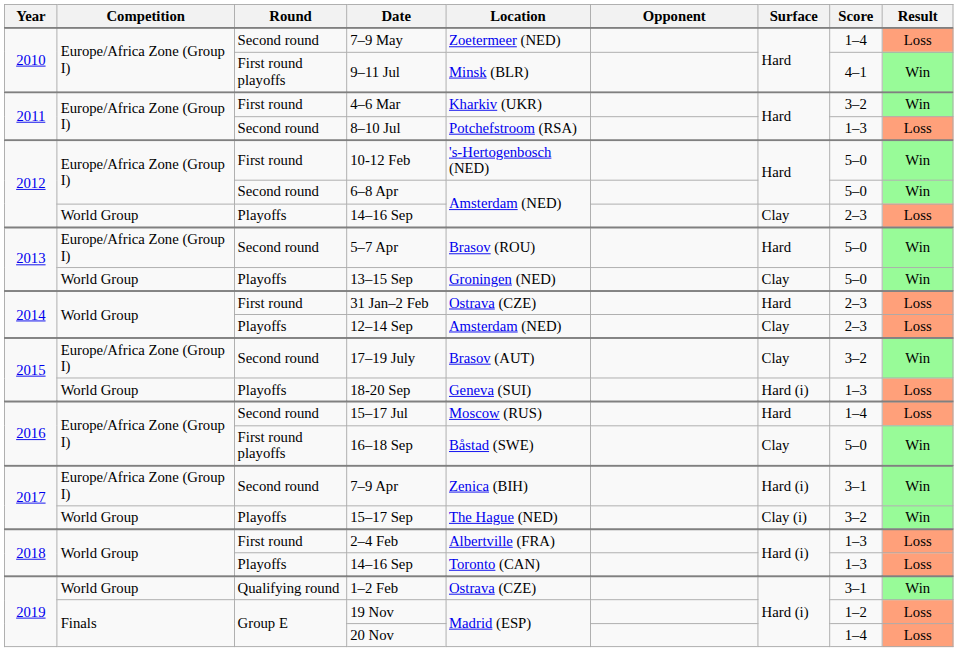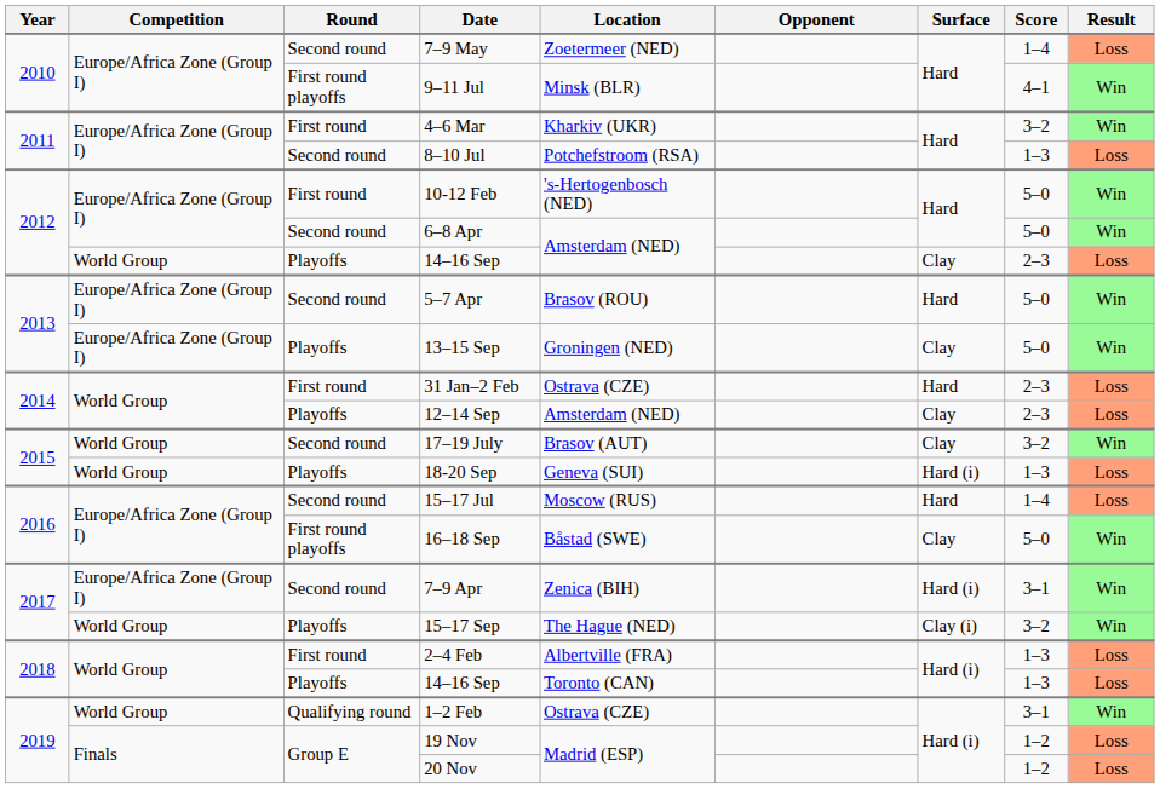 <table class="wikitable collapsible collapsed">
 <tr>
 <th width="50">Year</th>
 <th width="185">Competition</th>
 <th width="115">Round</th>
 <th width="100">Date</th>
 <th width="150">Location</th>
 <th width="175">Opponent</th>
 <th width="70">Surface</th>
 <th width="50">Score</th>
 <th width="70">Result</th>
 </tr>
 <tr style="border-top:2px solid gray;">
 <td align="center" rowspan="2"><a href='#'>2010</a></td>
 <td rowspan="2">Europe/Africa Zone (Group I)</td>
 <td>Second round</td>
 <td>7–9 May</td>
 <td><a href='#'>Zoetermeer</a> (NED)</td>
 <td></td>
 <td rowspan="2">Hard</td>
 <td align="center">1–4</td>
 <td align="center" bgcolor="FFA07A">Loss</td>
 </tr>
 <tr>
 <td>First round playoffs</td>
 <td>9–11 Jul</td>
 <td><a href='#'>Minsk</a> (BLR)</td>
 <td></td>
 <td align="center">4–1</td>
 <td align="center" bgcolor="#98FB98">Win</td>
 </tr>
 <tr style="border-top:2px solid gray;">
 <td align="center" rowspan="2"><a href='#'>2011</a></td>
 <td rowspan="2">Europe/Africa Zone (Group I)</td>
 <td>First round</td>
 <td>4–6 Mar</td>
 <td><a href='#'>Kharkiv</a> (UKR)</td>
 <td></td>
 <td rowspan="2">Hard</td>
 <td align="center">3–2</td>
 <td align="center" bgcolor="#98FB98">Win</td>
 </tr>
 <tr>
 <td>Second round</td>
 <td>8–10 Jul</td>
 <td><a href='#'>Potchefstroom</a> (RSA)</td>
 <td></td>
 <td align="center">1–3</td>
 <td align="center" bgcolor="FFA07A">Loss</td>
 </tr>
 <tr style="border-top:2px solid gray;">
 <td align="center" rowspan="3"><a href='#'>2012</a></td>
 <td rowspan="2">Europe/Africa Zone (Group I)</td>
 <td>First round</td>
 <td>10-12 Feb</td>
 <td><a href='#'>'s-Hertogenbosch</a> (NED)</td>
 <td></td>
 <td rowspan="2">Hard</td>
 <td align="center">5–0</td>
 <td align="center" bgcolor="#98FB98">Win</td>
 </tr>
 <tr>
 <td>Second round</td>
 <td>6–8 Apr</td>
 <td rowspan="2"><a href='#'>Amsterdam</a> (NED)</td>
 <td></td>
 <td align="center">5–0</td>
 <td align="center" bgcolor="#98FB98">Win</td>
 </tr>
 <tr>
 <td>World Group</td>
 <td>Playoffs</td>
 <td>14–16 Sep</td>
 <td></td>
 <td>Clay</td>
 <td align="center">2–3</td>
 <td align="center" bgcolor="FFA07A">Loss</td>
 </tr>
 <tr>
 </tr>
 <tr style="border-top:2px solid gray;">
 <td align="center" rowspan="2"><a href='#'>2013</a></td>
 <td>Europe/Africa Zone (Group I)</td>
 <td>Second round</td>
 <td>5–7 Apr</td>
 <td><a href='#'>Brasov</a> (ROU)</td>
 <td></td>
 <td>Hard</td>
 <td align="center">5–0</td>
 <td align="center" bgcolor="#98FB98">Win</td>
 </tr>
 <tr>
-<td>World Group</td>
+<td>Europe/Africa Zone (Group I)</td>
 <td>Playoffs</td>
 <td>13–15 Sep</td>
 <td><a href='#'>Groningen</a> (NED)</td>
 <td></td>
 <td>Clay</td>
 <td align="center">5–0</td>
 <td align="center" bgcolor="#98FB98">Win</td>
 </tr>
 <tr>
 </tr>
 <tr style="border-top:2px solid gray;">
 <td align="center" rowspan="2"><a href='#'>2014</a></td>
 <td rowspan="2">World Group</td>
 <td>First round</td>
 <td>31 Jan–2 Feb</td>
 <td><a href='#'>Ostrava</a> (CZE)</td>
 <td></td>
 <td>Hard</td>
 <td align="center">2–3</td>
 <td align="center" bgcolor="FFA07A">Loss</td>
 </tr>
 <tr>
 <td>Playoffs</td>
 <td>12–14 Sep</td>
 <td><a href='#'>Amsterdam</a> (NED)</td>
 <td></td>
 <td>Clay</td>
 <td align="center">2–3</td>
 <td align="center" bgcolor="FFA07A">Loss</td>
 </tr>
 <tr>
 </tr>
 <tr style="border-top:2px solid gray;">
 <td align="center" rowspan="2"><a href='#'>2015</a></td>
-<td>Europe/Africa Zone (Group I)</td>
+<td>World Group</td>
 <td>Second round</td>
 <td>17–19 July</td>
 <td><a href='#'>Brasov</a> (AUT)</td>
 <td></td>
 <td>Clay</td>
 <td align="center">3–2</td>
 <td align="center" bgcolor="#98FB98">Win</td>
 </tr>
 <tr>
 <td>World Group</td>
 <td>Playoffs</td>
 <td>18-20 Sep</td>
 <td><a href='#'>Geneva</a> (SUI)</td>
 <td></td>
 <td>Hard (i)</td>
 <td align="center">1–3</td>
 <td align="center" bgcolor="FFA07A">Loss</td>
 </tr>
 <tr>
 </tr>
 <tr style="border-top:2px solid gray;">
 <td align="center" rowspan="2"><a href='#'>2016</a></td>
 <td rowspan="2">Europe/Africa Zone (Group I)</td>
 <td>Second round</td>
 <td>15–17 Jul</td>
 <td><a href='#'>Moscow</a> (RUS)</td>
 <td></td>
 <td>Hard</td>
 <td align="center">1–4</td>
 <td align="center" bgcolor="FFA07A">Loss</td>
 </tr>
 <tr>
 <td>First round playoffs</td>
 <td>16–18 Sep</td>
 <td><a href='#'>Båstad</a> (SWE)</td>
 <td></td>
 <td>Clay</td>
 <td align="center">5–0</td>
 <td align="center" bgcolor="#98FB98">Win</td>
 </tr>
 <tr>
 </tr>
 <tr style="border-top:2px solid gray;">
 <td align="center" rowspan="2"><a href='#'>2017</a></td>
 <td>Europe/Africa Zone (Group I)</td>
 <td>Second round</td>
 <td>7–9 Apr</td>
 <td><a href='#'>Zenica</a> (BIH)</td>
 <td></td>
 <td>Hard (i)</td>
 <td align="center">3–1</td>
 <td align="center" bgcolor="#98FB98">Win</td>
 </tr>
 <tr>
 <td>World Group</td>
 <td>Playoffs</td>
 <td>15–17 Sep</td>
 <td><a href='#'>The Hague</a> (NED)</td>
 <td></td>
 <td>Clay (i)</td>
 <td align="center">3–2</td>
 <td align="center" bgcolor="#98FB98">Win</td>
 </tr>
 <tr>
 </tr>
 <tr style="border-top:2px solid gray;">
 <td align="center" rowspan="2"><a href='#'>2018</a></td>
 <td rowspan="2">World Group</td>
 <td>First round</td>
 <td>2–4 Feb</td>
 <td><a href='#'>Albertville</a> (FRA)</td>
 <td></td>
 <td rowspan="2">Hard (i)</td>
 <td align="center">1–3</td>
 <td align="center" bgcolor="FFA07A">Loss</td>
 </tr>
 <tr>
 <td>Playoffs</td>
 <td>14–16 Sep</td>
 <td><a href='#'>Toronto</a> (CAN)</td>
 <td></td>
 <td align="center">1–3</td>
 <td align="center" bgcolor="FFA07A">Loss</td>
 </tr>
 <tr>
 </tr>
 <tr style="border-top:2px solid gray;">
 <td align="center" rowspan="3"><a href='#'>2019</a></td>
 <td>World Group</td>
 <td>Qualifying round</td>
 <td>1–2 Feb</td>
 <td><a href='#'>Ostrava</a> (CZE)</td>
 <td></td>
 <td rowspan="3">Hard (i)</td>
 <td align="center">3–1</td>
 <td align="center" bgcolor="#98FB98">Win</td>
 </tr>
 <tr>
 <td rowspan="2">Finals</td>
 <td rowspan="2">Group E</td>
 <td>19 Nov</td>
 <td rowspan="2"><a href='#'>Madrid</a> (ESP)</td>
 <td></td>
 <td align="center">1–2</td>
 <td align="center"  bgcolor="FFA07A">Loss</td>
 </tr>
 <tr>
 <td>20 Nov</td>
 <td></td>
-<td align="center">1–4</td>
+<td align="center">1–2</td>
 <td align="center"  bgcolor="FFA07A">Loss</td>
 </tr>
 </table>
